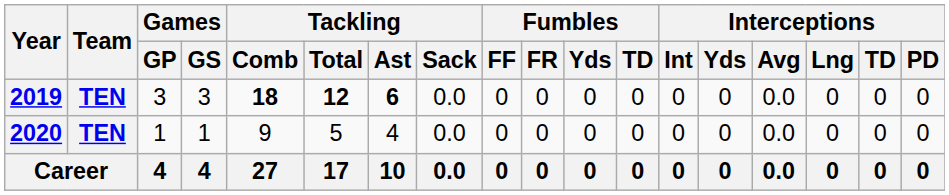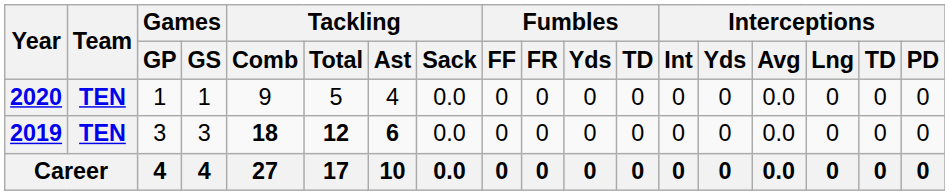 <table class= "wikitable" style="text-align:center;">
 <tr>
 <th rowspan="2">Year</th>
 <th rowspan="2">Team</th>
 <th colspan="2">Games</th>
 <th colspan="4">Tackling</th>
 <th colspan="4">Fumbles</th>
 <th colspan="6">Interceptions</th>
 </tr>
 <tr>
 <th>GP</th>
 <th>GS</th>
 <th>Comb</th>
 <th>Total</th>
 <th>Ast</th>
 <th>Sack</th>
 <th>FF</th>
 <th>FR</th>
 <th>Yds</th>
 <th>TD</th>
 <th>Int</th>
 <th>Yds</th>
 <th>Avg</th>
 <th>Lng</th>
 <th>TD</th>
 <th>PD</th>
 </tr>
 <tr>
-<th><a href='#'>2019</a></th>
+<th><a href='#'>2020</a></th>
 <th><a href='#'>TEN</a></th>
-<td>3</td>
-<td>3</td>
-<td><strong>18</strong></td>
-<td><strong>12</strong></td>
-<td><strong>6</strong></td>
+<td>1</td>
+<td>1</td>
+<td>9</td>
+<td>5</td>
+<td>4</td>
 <td>0.0</td>
 <td>0</td>
 <td>0</td>
 <td>0</td>
 <td>0</td>
 <td>0</td>
 <td>0</td>
 <td>0.0</td>
 <td>0</td>
 <td>0</td>
 <td>0</td>
 </tr>
 <tr>
-<th><a href='#'>2020</a></th>
+<th><a href='#'>2019</a></th>
 <th><a href='#'>TEN</a></th>
-<td>1</td>
-<td>1</td>
-<td>9</td>
-<td>5</td>
-<td>4</td>
+<td>3</td>
+<td>3</td>
+<td><strong>18</strong></td>
+<td><strong>12</strong></td>
+<td><strong>6</strong></td>
 <td>0.0</td>
 <td>0</td>
 <td>0</td>
 <td>0</td>
 <td>0</td>
 <td>0</td>
 <td>0</td>
 <td>0.0</td>
 <td>0</td>
 <td>0</td>
 <td>0</td>
 </tr>
 <tr>
 <th colspan="2">Career</th>
 <th>4</th>
 <th>4</th>
 <th>27</th>
 <th>17</th>
 <th>10</th>
 <th>0.0</th>
 <th>0</th>
 <th>0</th>
 <th>0</th>
 <th>0</th>
 <th>0</th>
 <th>0</th>
 <th>0.0</th>
 <th>0</th>
 <th>0</th>
 <th>0</th>
 </tr>
 </table>
